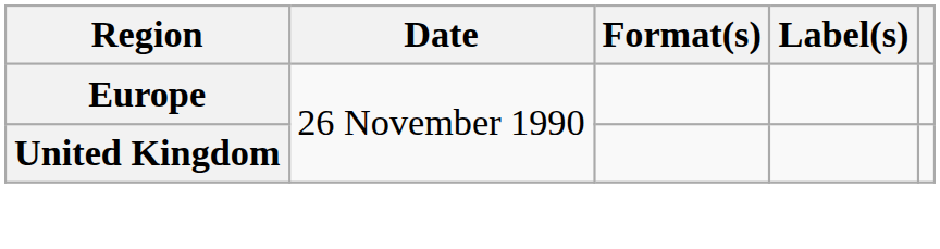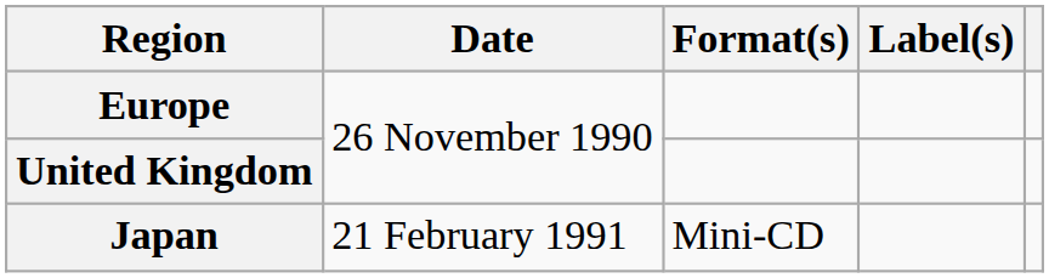 <table class="wikitable plainrowheaders">
 <tr>
 <th scope="col">Region</th>
 <th scope="col">Date</th>
 <th scope="col">Format(s)</th>
 <th scope="col">Label(s)</th>
 <th scope="col"></th>
 </tr>
 <tr>
 <th scope="row">Europe</th>
 <td rowspan="2">26 November 1990</td>
 <td></td>
 <td></td>
 <td></td>
 </tr>
 <tr>
 <th scope="row">United Kingdom</th>
 <td></td>
 <td></td>
 <td></td>
 </tr>
+<tr>
+<th scope="row">Japan</th>
+<td>21 February 1991</td>
+<td>Mini-CD</td>
+<td></td>
+<td></td>
+</tr>
 </table>
